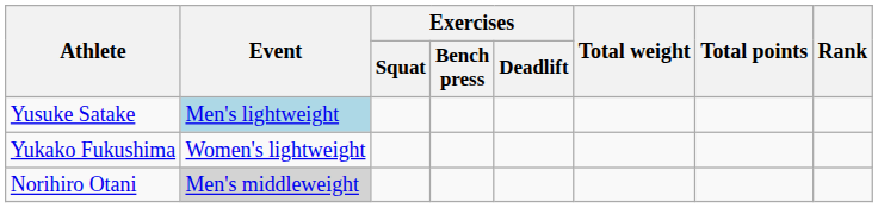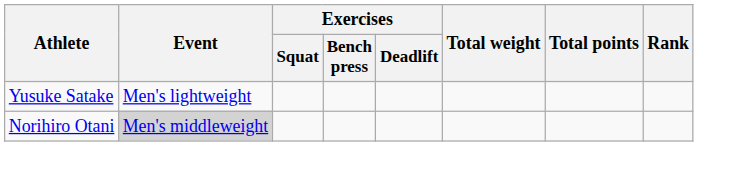 <table class=wikitable style="font-size:90%">
 <tr>
 <th rowspan="2">Athlete</th>
 <th rowspan="2">Event</th>
 <th colspan="3">Exercises</th>
 <th rowspan="2">Total weight</th>
 <th rowspan="2">Total points</th>
 <th rowspan="2">Rank</th>
 </tr>
 <tr style="font-size:95%">
 <th>Squat</th>
 <th>Bench<br>press</th>
 <th>Deadlift</th>
 </tr>
 <tr align=center>
 <td align=left><a href='#'>Yusuke Satake</a></td>
-<td align=left style="background: lightblue;"><a href='#'>Men's lightweight</a></td>
-<td></td>
-<td></td>
-<td></td>
-<td></td>
-<td></td>
-<td></td>
-</tr>
-<tr align=center>
-<td align=left><a href='#'>Yukako Fukushima</a></td>
-<td align=left><a href='#'>Women's lightweight</a></td>
+<td align=left><a href='#'>Men's lightweight</a></td>
 <td></td>
 <td></td>
 <td></td>
 <td></td>
 <td></td>
 <td></td>
 </tr>
 <tr align=center>
 <td align=left><a href='#'>Norihiro Otani</a></td>
 <td align=left style="background: lightgrey;"><a href='#'>Men's middleweight</a></td>
 <td></td>
 <td></td>
 <td></td>
 <td></td>
 <td></td>
 <td></td>
 </tr>
 </table>
